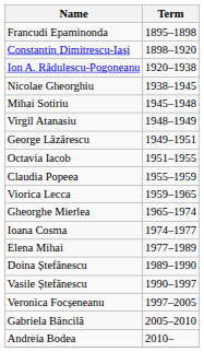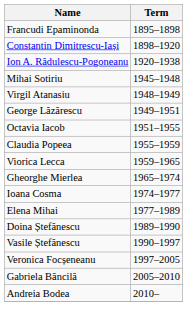 <table class="wikitable">
 <tr>
 <th>Name</th>
 <th>Term</th>
 </tr>
 <tr>
 <td>Francudi Epaminonda</td>
 <td>1895–1898</td>
 </tr>
 <tr>
 <td><a href='#'>Constantin Dimitrescu-Iași</a></td>
 <td>1898–1920</td>
 </tr>
 <tr>
 <td><a href='#'>Ion A. Rădulescu-Pogoneanu</a></td>
 <td>1920–1938</td>
-</tr>
-<tr>
-<td>Nicolae Gheorghiu</td>
-<td>1938–1945</td>
 </tr>
 <tr>
 <td>Mihai Sotiriu</td>
 <td>1945–1948</td>
 </tr>
 <tr>
 <td>Virgil Atanasiu</td>
 <td>1948–1949</td>
 </tr>
 <tr>
 <td>George Lăzărescu</td>
 <td>1949–1951</td>
 </tr>
 <tr>
 <td>Octavia Iacob</td>
 <td>1951–1955</td>
 </tr>
 <tr>
 <td>Claudia Popeea</td>
 <td>1955–1959</td>
 </tr>
 <tr>
 <td>Viorica Lecca</td>
 <td>1959–1965</td>
 </tr>
 <tr>
 <td>Gheorghe Mierlea</td>
 <td>1965–1974</td>
 </tr>
 <tr>
 <td>Ioana Cosma</td>
 <td>1974–1977</td>
 </tr>
 <tr>
 <td>Elena Mihai</td>
 <td>1977–1989</td>
 </tr>
 <tr>
 <td>Doina Ștefănescu</td>
 <td>1989–1990</td>
 </tr>
 <tr>
 <td>Vasile Ștefănescu</td>
 <td>1990–1997</td>
 </tr>
 <tr>
 <td>Veronica Focșeneanu</td>
 <td>1997–2005</td>
 </tr>
 <tr>
 <td>Gabriela Băncilă</td>
 <td>2005–2010</td>
 </tr>
 <tr>
 <td>Andreia Bodea</td>
 <td>2010–</td>
 </tr>
 <tr>
 </tr>
 </table>
